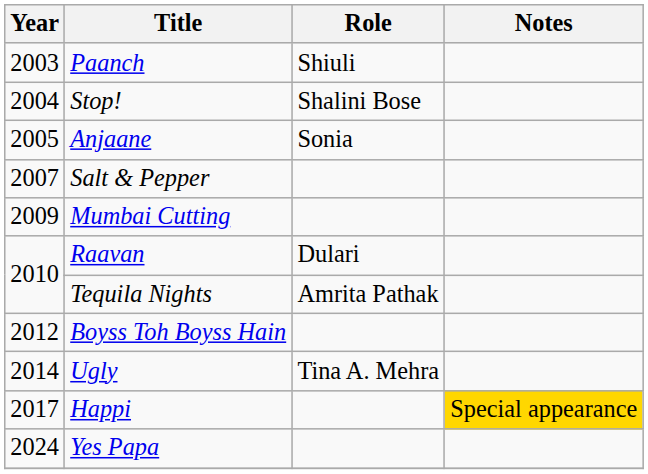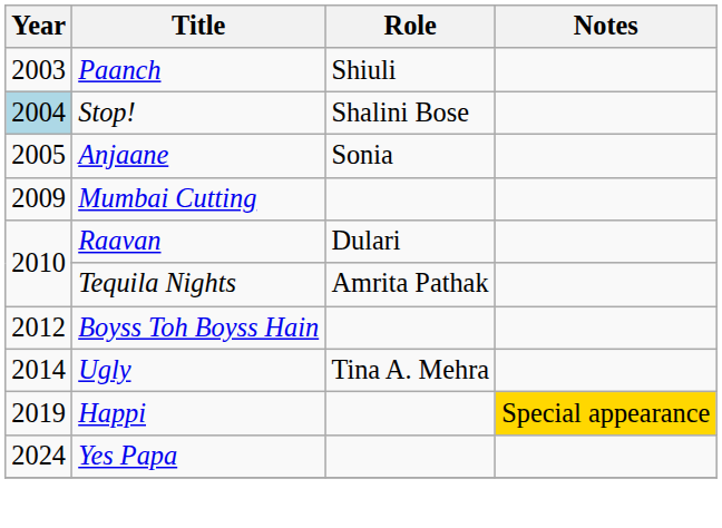 <table class="wikitable sortable">
 <tr>
 <th>Year</th>
 <th>Title</th>
 <th>Role</th>
 <th class="unsortable">Notes</th>
 </tr>
 <tr>
 <td>2003</td>
 <td><em><a href='#'>Paanch</a></em></td>
 <td>Shiuli</td>
 <td></td>
 </tr>
 <tr>
-<td>2004</td>
+<td style="background: lightblue;">2004</td>
 <td><em>Stop!</em></td>
 <td>Shalini Bose</td>
 <td></td>
 </tr>
 <tr>
 <td>2005</td>
 <td><em><a href='#'>Anjaane</a></em></td>
 <td>Sonia</td>
-<td></td>
-</tr>
-<tr>
-<td>2007</td>
-<td><em>Salt & Pepper</em></td>
-<td></td>
 <td></td>
 </tr>
 <tr>
 <td>2009</td>
 <td><em><a href='#'>Mumbai Cutting</a></em></td>
 <td></td>
 <td></td>
 </tr>
 <tr>
 <td rowspan=2>2010</td>
 <td><em><a href='#'>Raavan</a></em></td>
 <td>Dulari</td>
 <td></td>
 </tr>
 <tr>
 <td><em>Tequila Nights</em></td>
 <td>Amrita Pathak</td>
 <td></td>
 </tr>
 <tr>
 <td>2012</td>
 <td><em><a href='#'>Boyss Toh Boyss Hain</a></em></td>
 <td></td>
 <td></td>
 </tr>
 <tr>
 <td>2014</td>
 <td><em><a href='#'>Ugly</a></em></td>
 <td>Tina A. Mehra</td>
 <td></td>
 </tr>
 <tr>
-<td>2017</td>
+<td>2019</td>
 <td><em><a href='#'>Happi</a></em></td>
 <td></td>
 <td style="background: gold;">Special appearance</td>
 </tr>
 <tr>
 <td>2024</td>
 <td><em><a href='#'>Yes Papa</a></em></td>
 <td></td>
 <td></td>
 </tr>
 <tr>
 </tr>
 </table>
